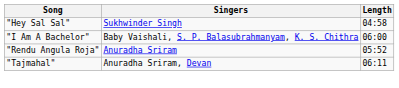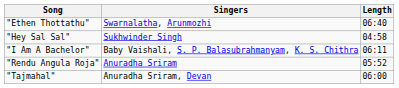 <table class="wikitable" style="font-size: 95%;">
 <tr>
 <th>Song</th>
 <th>Singers</th>
 <th>Length</th>
+</tr>
+<tr>
+<td>"Ethen Thottathu"</td>
+<td><a href='#'>Swarnalatha</a>, <a href='#'>Arunmozhi</a></td>
+<td>06:40</td>
 </tr>
 <tr>
 <td>"Hey Sal Sal"</td>
 <td><a href='#'>Sukhwinder Singh</a></td>
 <td>04:58</td>
 </tr>
 <tr>
 <td>"I Am A Bachelor"</td>
 <td>Baby Vaishali, <a href='#'>S. P. Balasubrahmanyam</a>, <a href='#'>K. S. Chithra</a></td>
-<td>06:00</td>
+<td>06:11</td>
 </tr>
 <tr>
 <td>"Rendu Angula Roja"</td>
 <td><a href='#'>Anuradha Sriram</a></td>
 <td>05:52</td>
 </tr>
 <tr>
 <td>"Tajmahal"</td>
 <td>Anuradha Sriram, <a href='#'>Devan</a></td>
-<td>06:11</td>
+<td>06:00</td>
 </tr>
 </table>
